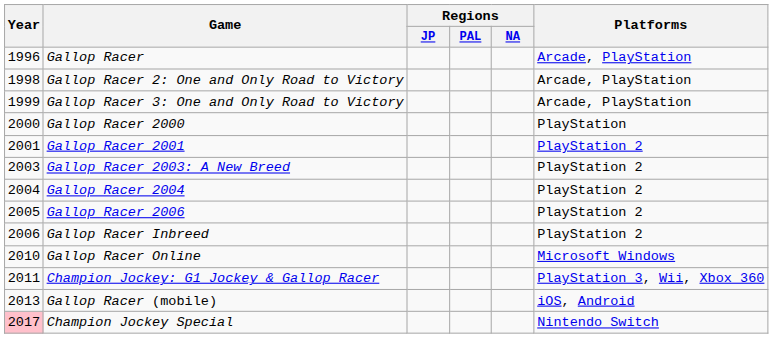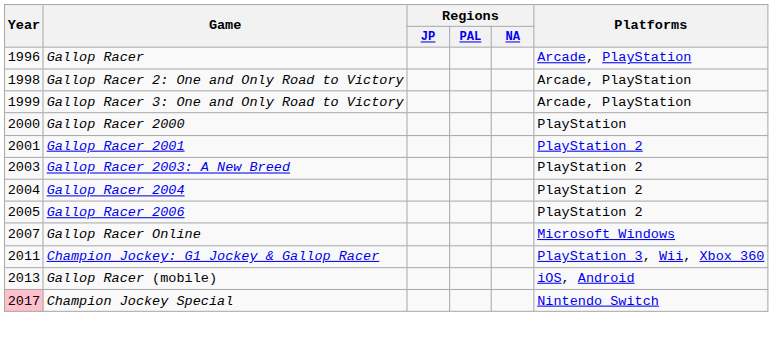 <table class="wikitable sortable">
 <tr>
 <th rowspan="2">Year</th>
 <th rowspan="2">Game</th>
 <th colspan="3">Regions</th>
 <th rowspan="2">Platforms</th>
 </tr>
 <tr>
 <th style="width:3em; font-size:90%" class="unsortable"><a href='#'>JP</a></th>
 <th style="width:3em; font-size:90%" class="unsortable"><a href='#'>PAL</a></th>
 <th style="width:3em; font-size:90%" class="unsortable"><a href='#'>NA</a></th>
 </tr>
 <tr>
 <td>1996</td>
 <td><em>Gallop Racer</em></td>
 <td></td>
 <td></td>
 <td></td>
 <td><a href='#'>Arcade</a>, <a href='#'>PlayStation</a></td>
 </tr>
 <tr>
 <td>1998</td>
 <td><em>Gallop Racer 2: One and Only Road to Victory</em></td>
 <td></td>
 <td></td>
 <td></td>
 <td>Arcade, PlayStation</td>
 </tr>
 <tr>
 <td>1999</td>
 <td><em>Gallop Racer 3: One and Only Road to Victory</em></td>
 <td></td>
 <td></td>
 <td></td>
 <td>Arcade, PlayStation</td>
 </tr>
 <tr>
 <td>2000</td>
 <td><em>Gallop Racer 2000</em></td>
 <td></td>
 <td></td>
 <td></td>
 <td>PlayStation</td>
 </tr>
 <tr>
 <td>2001</td>
 <td><em><a href='#'>Gallop Racer 2001</a></em></td>
 <td></td>
 <td></td>
 <td></td>
 <td><a href='#'>PlayStation 2</a></td>
 </tr>
 <tr>
 <td>2003</td>
 <td><em><a href='#'>Gallop Racer 2003: A New Breed</a></em></td>
 <td></td>
 <td></td>
 <td></td>
 <td>PlayStation 2</td>
 </tr>
 <tr>
 <td>2004</td>
 <td><em><a href='#'>Gallop Racer 2004</a></em></td>
 <td></td>
 <td></td>
 <td></td>
 <td>PlayStation 2</td>
 </tr>
 <tr>
 <td>2005</td>
 <td><em><a href='#'>Gallop Racer 2006</a></em></td>
 <td></td>
 <td></td>
 <td></td>
 <td>PlayStation 2</td>
 </tr>
 <tr>
-<td>2006</td>
-<td><em>Gallop Racer Inbreed</em></td>
-<td></td>
-<td></td>
-<td></td>
-<td>PlayStation 2</td>
-</tr>
-<tr>
-<td>2010</td>
+<td>2007</td>
 <td><em>Gallop Racer Online</em></td>
 <td></td>
 <td></td>
 <td></td>
 <td><a href='#'>Microsoft Windows</a></td>
 </tr>
 <tr>
 <td>2011</td>
 <td><em><a href='#'>Champion Jockey: G1 Jockey & Gallop Racer</a></em></td>
 <td></td>
 <td></td>
 <td></td>
 <td><a href='#'>PlayStation 3</a>, <a href='#'>Wii</a>, <a href='#'>Xbox 360</a></td>
 </tr>
 <tr>
 <td>2013</td>
 <td><em>Gallop Racer</em> (mobile)</td>
 <td></td>
 <td></td>
 <td></td>
 <td><a href='#'>iOS</a>, <a href='#'>Android</a></td>
 </tr>
 <tr>
 <td style="background: pink;">2017</td>
 <td><em>Champion Jockey Special</em></td>
 <td></td>
 <td></td>
 <td></td>
 <td><a href='#'>Nintendo Switch</a></td>
 </tr>
 </table>
